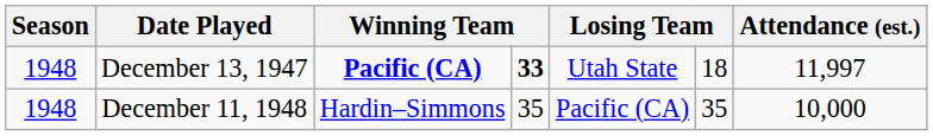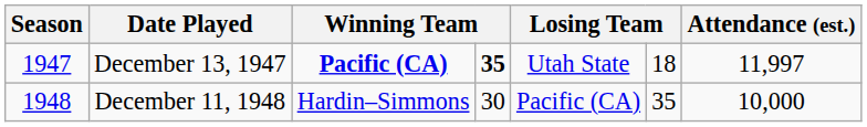 <table class="wikitable" style="text-align:center">
 <tr>
 <th>Season</th>
 <th>Date Played</th>
 <th colspan="2">Winning Team</th>
 <th colspan="2">Losing Team</th>
 <th>Attendance <small>(est.)</small></th>
 </tr>
 <tr>
-<td><a href='#'>1948</a></td>
+<td><a href='#'>1947</a></td>
 <td>December 13, 1947</td>
 <td><strong><a href='#'>Pacific (CA)</a></strong></td>
-<td><strong>33</strong></td>
+<td><strong>35</strong></td>
 <td><a href='#'>Utah State</a></td>
 <td>18</td>
 <td>11,997</td>
 </tr>
 <tr>
 <td><a href='#'>1948</a></td>
 <td>December 11, 1948</td>
 <td><a href='#'>Hardin–Simmons</a></td>
-<td>35</td>
+<td>30</td>
 <td><a href='#'>Pacific (CA)</a></td>
 <td>35</td>
 <td>10,000</td>
 </tr>
 </table>
